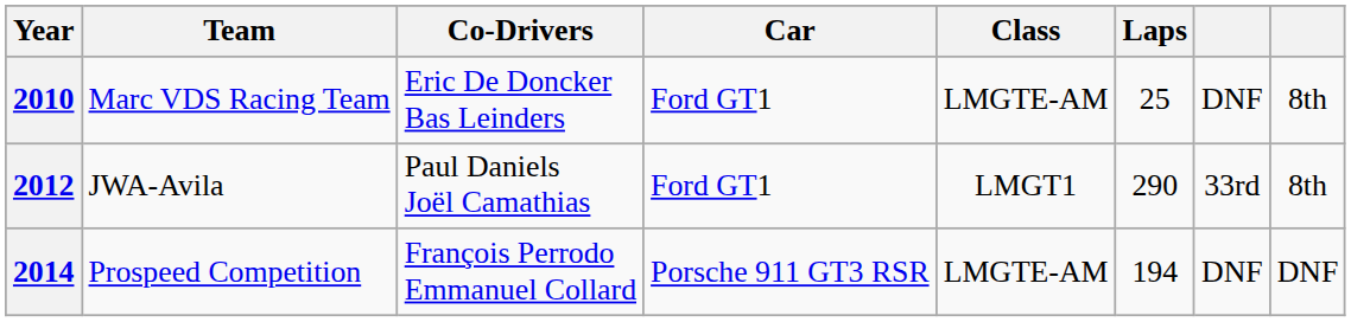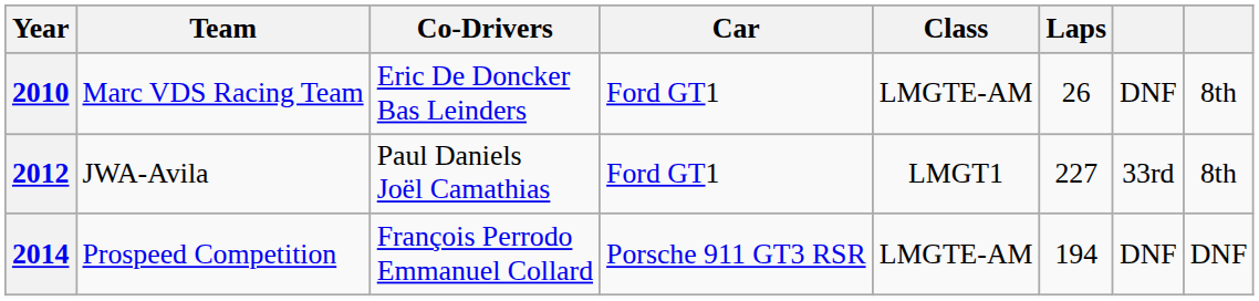 <table class="wikitable" style="text-align:center; font-size:90%">
 <tr>
 <th>Year</th>
 <th>Team</th>
 <th>Co-Drivers</th>
 <th>Car</th>
 <th>Class</th>
 <th>Laps</th>
 <th></th>
 <th></th>
 </tr>
 <tr>
 <th><a href='#'>2010</a></th>
 <td align="left"> <a href='#'>Marc VDS Racing Team</a></td>
 <td align="left"> <a href='#'>Eric De Doncker</a><br> <a href='#'>Bas Leinders</a></td>
 <td align="left"><a href='#'>Ford GT</a>1</td>
 <td>LMGTE-AM</td>
-<td>25</td>
+<td>26</td>
 <td>DNF</td>
 <td>8th</td>
 </tr>
 <tr>
 <th><a href='#'>2012</a></th>
 <td align="left"> JWA-Avila</td>
 <td align="left"> Paul Daniels<br> <a href='#'>Joël Camathias</a></td>
 <td align="left"><a href='#'>Ford GT</a>1</td>
 <td>LMGT1</td>
-<td>290</td>
+<td>227</td>
 <td>33rd</td>
 <td>8th</td>
 </tr>
 <tr>
 <th><a href='#'>2014</a></th>
 <td align="left"> <a href='#'>Prospeed Competition</a></td>
 <td align="left"> <a href='#'>François Perrodo</a><br> <a href='#'>Emmanuel Collard</a></td>
 <td align="left"><a href='#'>Porsche 911 GT3 RSR</a></td>
 <td>LMGTE-AM</td>
 <td>194</td>
 <td>DNF</td>
 <td>DNF</td>
 </tr>
 </table>
